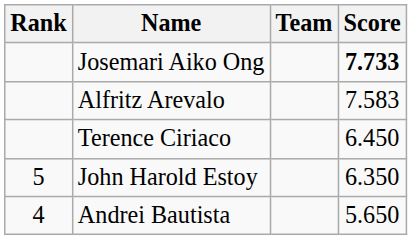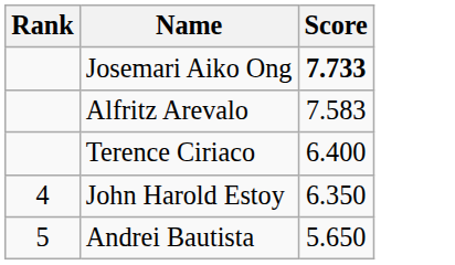 <table class="wikitable" style="text-align:center">
 <tr>
 <th>Rank</th>
 <th>Name</th>
-<th>Team</th>
 <th>Score</th>
 </tr>
 <tr>
 <td></td>
 <td align="left">Josemari Aiko Ong</td>
-<td align="left"></td>
 <td><strong>7.733</strong></td>
 </tr>
 <tr>
 <td></td>
 <td align="left">Alfritz Arevalo</td>
-<td align="left"></td>
 <td>7.583</td>
 </tr>
 <tr>
 <td></td>
 <td align="left">Terence Ciriaco</td>
-<td align="left"></td>
-<td>6.450</td>
+<td>6.400</td>
+</tr>
+<tr>
+<td>4</td>
+<td align="left">John Harold Estoy</td>
+<td>6.350</td>
 </tr>
 <tr>
 <td>5</td>
-<td align="left">John Harold Estoy</td>
-<td align="left"></td>
-<td>6.350</td>
-</tr>
-<tr>
-<td>4</td>
 <td align="left">Andrei Bautista</td>
-<td align="left"></td>
 <td>5.650</td>
 </tr>
 </table>
